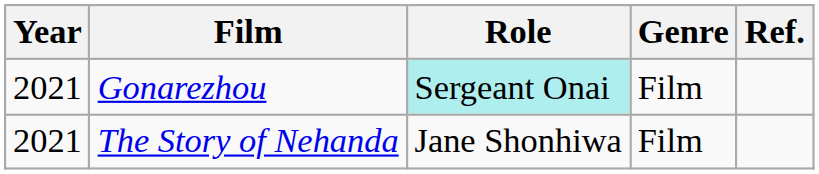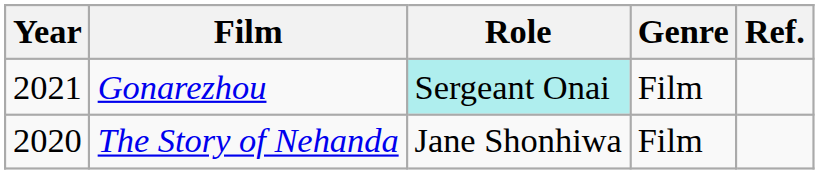 <table class="wikitable">
 <tr>
 <th>Year</th>
 <th>Film</th>
 <th>Role</th>
 <th>Genre</th>
 <th>Ref.</th>
 </tr>
 <tr>
 <td>2021</td>
 <td><em><a href='#'>Gonarezhou</a></em></td>
 <td style="background: paleturquoise;">Sergeant Onai</td>
 <td>Film</td>
 <td></td>
 </tr>
 <tr>
-<td>2021</td>
+<td>2020</td>
 <td><em><a href='#'>The Story of Nehanda</a></em></td>
 <td>Jane Shonhiwa</td>
 <td>Film</td>
 <td></td>
 </tr>
 </table>
